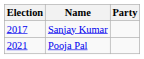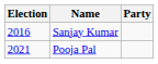 <table class="wikitable sortable">
 <tr>
 <th>Election</th>
 <th>Name</th>
 <th colspan=2>Party</th>
 </tr>
 <tr>
-<td><a href='#'>2017</a></td>
+<td><a href='#'>2016</a></td>
 <td><a href='#'>Sanjay Kumar</a></td>
 <td></td>
 </tr>
 <tr>
 <td><a href='#'>2021</a></td>
 <td><a href='#'>Pooja Pal</a></td>
 <td></td>
 </tr>
 </table>
